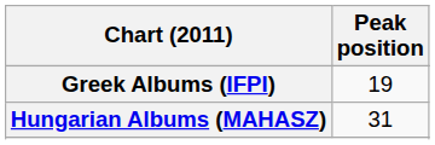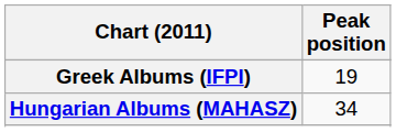 <table class="wikitable sortable plainrowheaders" style="text-align:center">
 <tr>
 <th scope="col">Chart (2011)</th>
 <th scope="col">Peak<br>position</th>
 </tr>
 <tr>
 </tr>
 <tr>
 </tr>
 <tr>
 </tr>
 <tr>
 </tr>
 <tr>
 </tr>
 <tr>
 </tr>
 <tr>
 </tr>
 <tr>
 </tr>
 <tr>
 <th scope="row">Greek Albums (<a href='#'>IFPI</a>)</th>
 <td style="text-align:center;">19</td>
 </tr>
 <tr>
 <th scope="row"><a href='#'>Hungarian Albums</a> (<a href='#'>MAHASZ</a>)</th>
-<td>31</td>
+<td>34</td>
 </tr>
 <tr>
 </tr>
 <tr>
 </tr>
 <tr>
 </tr>
 <tr>
 </tr>
 <tr>
 </tr>
 <tr>
 </tr>
 <tr>
 </tr>
 <tr>
 </tr>
 </table>
